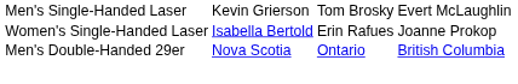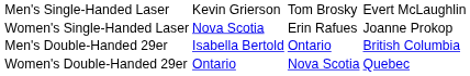 <table>
 <tr>
 <td>Men's Single-Handed Laser</td>
 <td> Kevin Grierson</td>
 <td> Tom Brosky</td>
 <td> Evert McLaughlin</td>
 </tr>
 <tr>
 <td>Women's Single-Handed Laser</td>
-<td> <a href='#'>Isabella Bertold</a></td>
+<td> <a href='#'>Nova Scotia</a></td>
 <td> Erin Rafues</td>
 <td> Joanne Prokop</td>
 </tr>
 <tr>
 <td>Men's Double-Handed 29er</td>
-<td> <a href='#'>Nova Scotia</a></td>
+<td> <a href='#'>Isabella Bertold</a></td>
 <td> <a href='#'>Ontario</a></td>
 <td> <a href='#'>British Columbia</a></td>
 </tr>
+<tr>
+<td>Women's Double-Handed 29er</td>
+<td> <a href='#'>Ontario</a></td>
+<td> <a href='#'>Nova Scotia</a></td>
+<td> <a href='#'>Quebec</a></td>
+</tr>
 </table>
